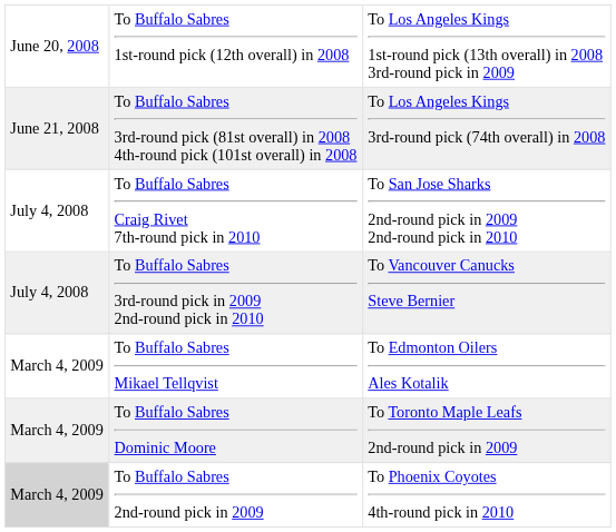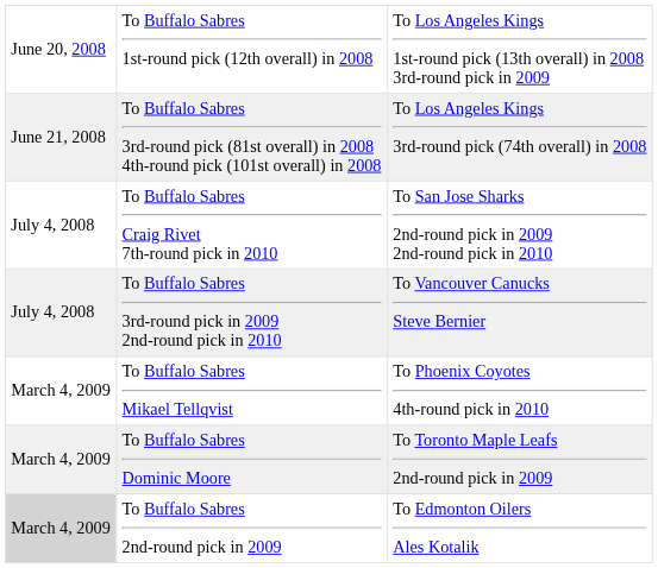 <table border=1 style="border-collapse:collapse" bordercolor="#DFDFDF"  cellpadding="5">
 <tr>
 <td>June 20, <a href='#'>2008</a></td>
 <td valign="top">To <a href='#'>Buffalo Sabres</a> <hr>1st-round pick (12th overall) in <a href='#'>2008</a></td>
 <td valign="top">To <a href='#'>Los Angeles Kings</a> <hr>1st-round pick (13th overall) in <a href='#'>2008</a><br>3rd-round pick in <a href='#'>2009</a></td>
 </tr>
 <tr bgcolor="#f0f0f0">
 <td>June 21, 2008</td>
 <td valign="top">To <a href='#'>Buffalo Sabres</a> <hr>3rd-round pick (81st overall) in <a href='#'>2008</a><br>4th-round pick (101st overall) in <a href='#'>2008</a></td>
 <td valign="top">To <a href='#'>Los Angeles Kings</a> <hr>3rd-round pick (74th overall) in <a href='#'>2008</a></td>
 </tr>
 <tr>
 <td>July 4, 2008</td>
 <td valign="top">To <a href='#'>Buffalo Sabres</a> <hr><a href='#'>Craig Rivet</a><br>7th-round pick in <a href='#'>2010</a></td>
 <td valign="top">To <a href='#'>San Jose Sharks</a> <hr>2nd-round pick in <a href='#'>2009</a><br>2nd-round pick in <a href='#'>2010</a></td>
 </tr>
 <tr bgcolor="#f0f0f0">
 <td>July 4, 2008</td>
 <td valign="top">To <a href='#'>Buffalo Sabres</a> <hr>3rd-round pick in <a href='#'>2009</a><br>2nd-round pick in <a href='#'>2010</a></td>
 <td valign="top">To <a href='#'>Vancouver Canucks</a> <hr><a href='#'>Steve Bernier</a></td>
 </tr>
 <tr>
 <td>March 4, 2009</td>
 <td valign="top">To <a href='#'>Buffalo Sabres</a> <hr><a href='#'>Mikael Tellqvist</a></td>
-<td valign="top">To <a href='#'>Edmonton Oilers</a> <hr><a href='#'>Ales Kotalik</a></td>
+<td valign="top">To <a href='#'>Phoenix Coyotes</a> <hr>4th-round pick in <a href='#'>2010</a></td>
 </tr>
 <tr bgcolor="#f0f0f0">
 <td>March 4, 2009</td>
 <td valign="top">To <a href='#'>Buffalo Sabres</a> <hr><a href='#'>Dominic Moore</a></td>
 <td valign="top">To <a href='#'>Toronto Maple Leafs</a> <hr>2nd-round pick in <a href='#'>2009</a></td>
 </tr>
 <tr>
 <td style="background: lightgrey;">March 4, 2009</td>
 <td valign="top">To <a href='#'>Buffalo Sabres</a> <hr>2nd-round pick in <a href='#'>2009</a></td>
-<td valign="top">To <a href='#'>Phoenix Coyotes</a> <hr>4th-round pick in <a href='#'>2010</a></td>
+<td valign="top">To <a href='#'>Edmonton Oilers</a> <hr><a href='#'>Ales Kotalik</a></td>
 </tr>
 </table>
